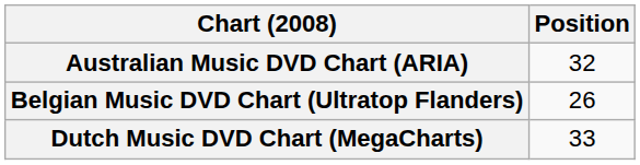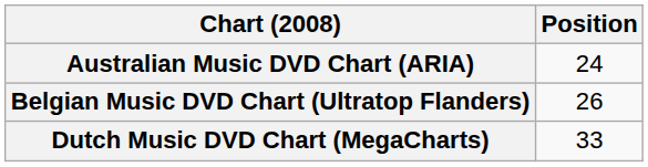 <table class="wikitable sortable plainrowheaders">
 <tr>
 <th>Chart (2008)</th>
 <th>Position</th>
 </tr>
 <tr>
 <th scope="row">Australian Music DVD Chart (ARIA)</th>
-<td style="text-align:center;">32</td>
+<td style="text-align:center;">24</td>
 </tr>
 <tr>
 <th scope="row">Belgian Music DVD Chart (Ultratop Flanders)</th>
 <td style="text-align:center;">26</td>
 </tr>
 <tr>
 <th scope="row">Dutch Music DVD Chart (MegaCharts)</th>
 <td style="text-align:center;">33</td>
 </tr>
 </table>
